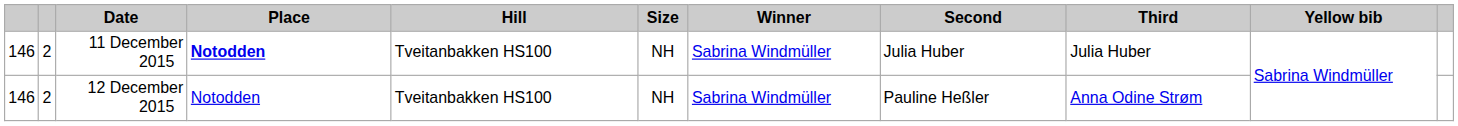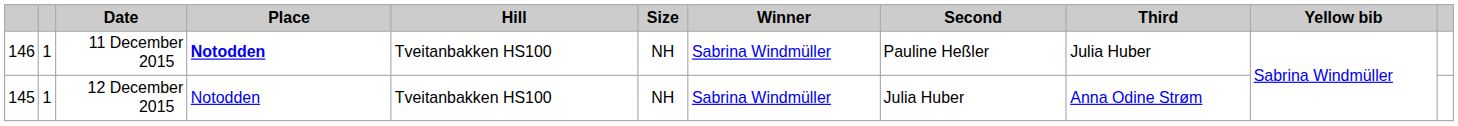 <table class="wikitable plainrowheaders" style="background:#fff; font-size:86%; line-height:16px; border:grey solid 1px; border-collapse:collapse;">
 <tr style="background:#ccc; text-align:center;">
 <th scope="col" style="background:#ccc; width=20 px;"></th>
 <th scope="col" style="background:#ccc; width=30 px;"></th>
 <th scope="col" style="background:#ccc; width:120px;">Date</th>
 <th scope="col" style="background:#ccc; width:200px;">Place</th>
 <th scope="col" style="background:#ccc; width:240px;">Hill</th>
 <th scope="col" style="background:#ccc; width:40px;">Size</th>
 <th scope="col" style="background:#ccc; width:185px;">Winner</th>
 <th scope="col" style="background:#ccc; width:185px;">Second</th>
 <th scope="col" style="background:#ccc; width:185px;">Third</th>
 <th scope="col" style="background:#ccc; width:180px;">Yellow bib</th>
 <th scope="col" style="background:#ccc; width:10px;"></th>
 </tr>
 <tr>
 <td align=center>146</td>
-<td align=center>2</td>
+<td align=center>1</td>
 <td align=right>11 December 2015  </td>
 <td><strong> <a href='#'>Notodden</a></strong></td>
 <td>Tveitanbakken HS100</td>
 <td align=center>NH</td>
 <td> <a href='#'>Sabrina Windmüller</a></td>
-<td> Julia Huber</td>
+<td> Pauline Heßler</td>
 <td> Julia Huber</td>
 <td rowspan=2> <a href='#'>Sabrina Windmüller</a></td>
 <td></td>
 </tr>
 <tr>
-<td align=center>146</td>
-<td align=center>2</td>
+<td align=center>145</td>
+<td align=center>1</td>
 <td align=right>12 December 2015  </td>
 <td> <a href='#'>Notodden</a></td>
 <td>Tveitanbakken HS100</td>
 <td align=center>NH</td>
 <td> <a href='#'>Sabrina Windmüller</a></td>
-<td> Pauline Heßler</td>
+<td> Julia Huber</td>
 <td> <a href='#'>Anna Odine Strøm</a></td>
 <td></td>
 </tr>
 </table>
